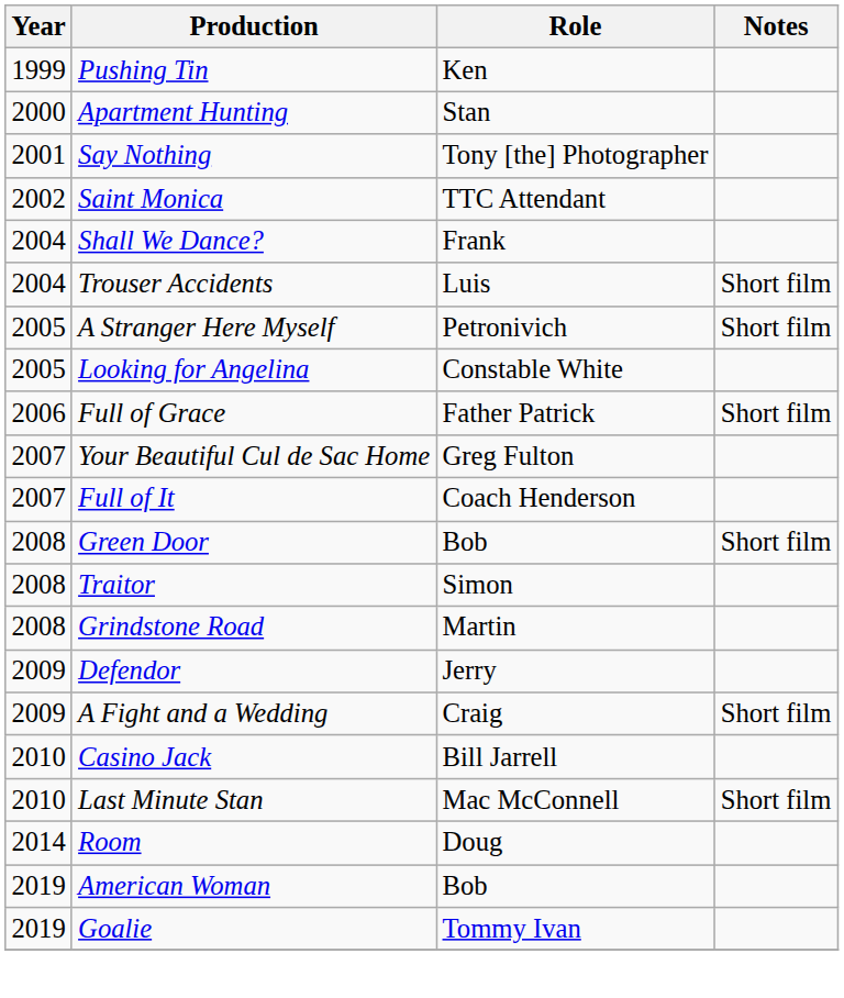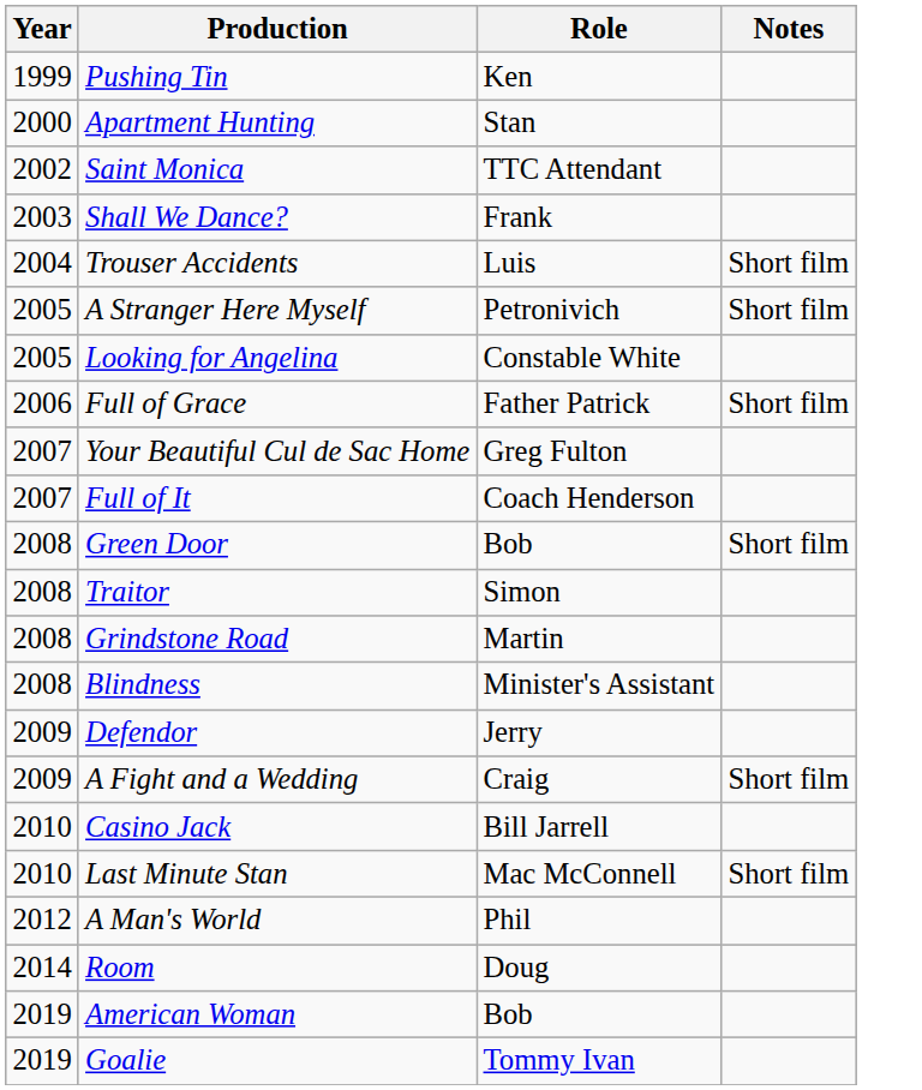 <table class="wikitable sortable">
 <tr>
 <th>Year</th>
 <th>Production</th>
 <th>Role</th>
 <th class="unsortable">Notes</th>
 </tr>
 <tr>
 <td>1999</td>
 <td><em><a href='#'>Pushing Tin</a></em></td>
 <td>Ken</td>
 <td></td>
 </tr>
 <tr>
 <td>2000</td>
 <td><em><a href='#'>Apartment Hunting</a></em></td>
 <td>Stan</td>
 <td></td>
 </tr>
 <tr>
-<td>2001</td>
-<td><em><a href='#'>Say Nothing</a></em></td>
-<td>Tony [the] Photographer</td>
-<td></td>
-</tr>
-<tr>
 <td>2002</td>
 <td><em><a href='#'>Saint Monica</a></em></td>
 <td>TTC Attendant</td>
 <td></td>
 </tr>
 <tr>
-<td>2004</td>
+<td>2003</td>
 <td><em><a href='#'>Shall We Dance?</a></em></td>
 <td>Frank</td>
 <td></td>
 </tr>
 <tr>
 <td>2004</td>
 <td><em>Trouser Accidents</em></td>
 <td>Luis</td>
 <td>Short film</td>
 </tr>
 <tr>
 <td>2005</td>
 <td data-sort-value="Stranger Here Myself, A"><em>A Stranger Here Myself</em></td>
 <td>Petronivich</td>
 <td>Short film</td>
 </tr>
 <tr>
 <td>2005</td>
 <td><em><a href='#'>Looking for Angelina</a></em></td>
 <td>Constable White</td>
 <td></td>
 </tr>
 <tr>
 <td>2006</td>
 <td><em>Full of Grace</em></td>
 <td>Father Patrick</td>
 <td>Short film</td>
 </tr>
 <tr>
 <td>2007</td>
 <td><em>Your Beautiful Cul de Sac Home</em></td>
 <td>Greg Fulton</td>
 <td></td>
 </tr>
 <tr>
 <td>2007</td>
 <td><em><a href='#'>Full of It</a></em></td>
 <td>Coach Henderson</td>
 <td></td>
 </tr>
 <tr>
 <td>2008</td>
 <td><em><a href='#'>Green Door</a></em></td>
 <td>Bob</td>
 <td>Short film</td>
 </tr>
 <tr>
 <td>2008</td>
 <td><em><a href='#'>Traitor</a></em></td>
 <td>Simon</td>
 <td></td>
 </tr>
 <tr>
 <td>2008</td>
 <td><em><a href='#'>Grindstone Road</a></em></td>
 <td>Martin</td>
 <td></td>
 </tr>
 <tr>
+<td>2008</td>
+<td><em><a href='#'>Blindness</a></em></td>
+<td>Minister's Assistant</td>
+<td></td>
+</tr>
+<tr>
 <td>2009</td>
 <td><em><a href='#'>Defendor</a></em></td>
 <td>Jerry</td>
 <td></td>
 </tr>
 <tr>
 <td>2009</td>
 <td data-sort-value="Fight and a Wedding, A"><em>A Fight and a Wedding</em></td>
 <td>Craig</td>
 <td>Short film</td>
 </tr>
 <tr>
 <td>2010</td>
 <td><em><a href='#'>Casino Jack</a></em></td>
 <td>Bill Jarrell</td>
 <td></td>
 </tr>
 <tr>
 <td>2010</td>
 <td><em>Last Minute Stan</em></td>
 <td>Mac McConnell</td>
 <td>Short film</td>
 </tr>
 <tr>
+<td>2012</td>
+<td data-sort-value="Man's World, A"><em>A Man's World</em></td>
+<td>Phil</td>
+<td></td>
+</tr>
+<tr>
 <td>2014</td>
 <td><em><a href='#'>Room</a></em></td>
 <td>Doug</td>
 <td></td>
 </tr>
 <tr>
 <td>2019</td>
 <td><em><a href='#'>American Woman</a></em></td>
 <td>Bob</td>
 <td></td>
 </tr>
 <tr>
 <td>2019</td>
 <td><em><a href='#'>Goalie</a></em></td>
 <td><a href='#'>Tommy Ivan</a></td>
 <td></td>
 </tr>
 <tr>
 </tr>
 </table>
